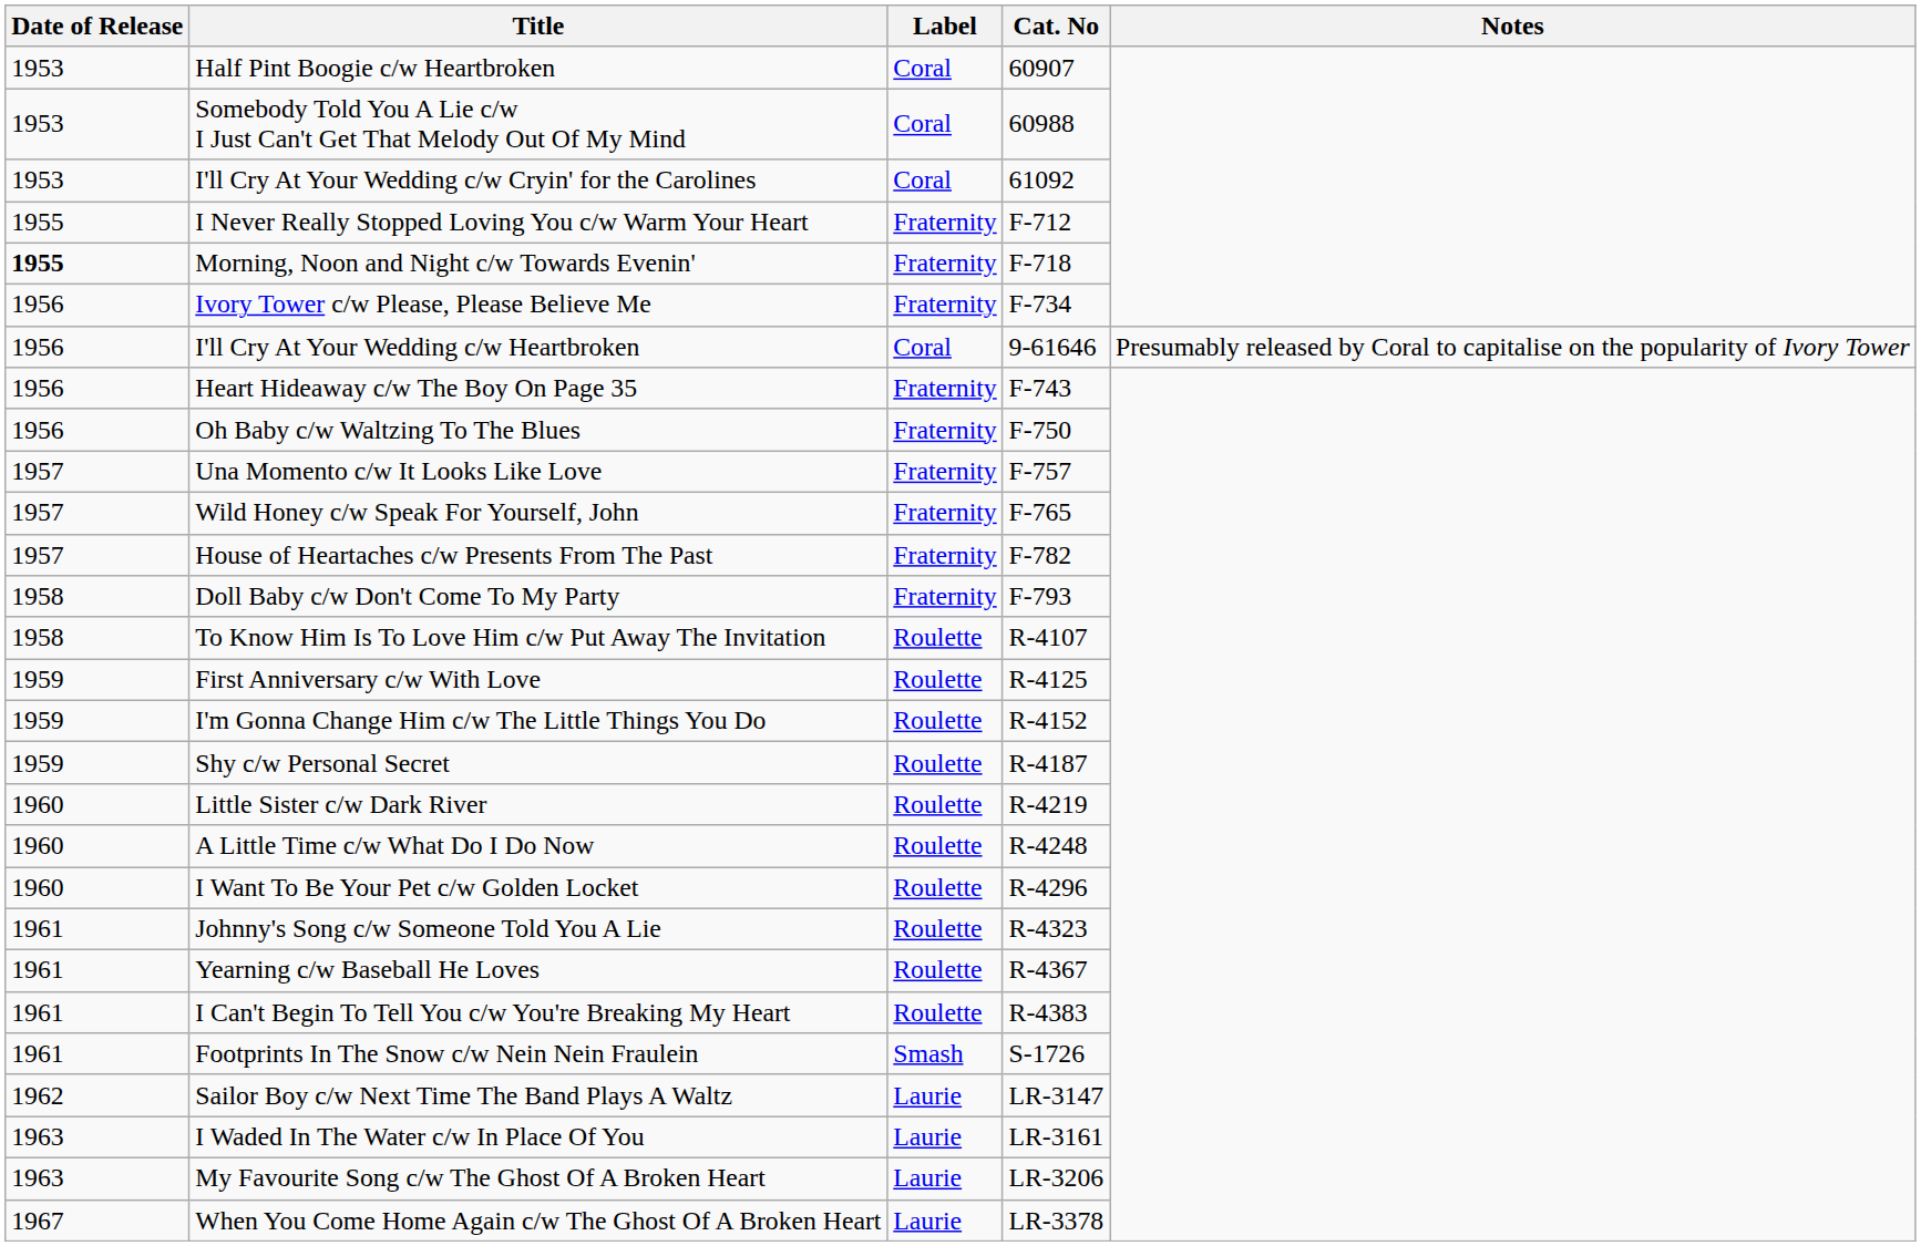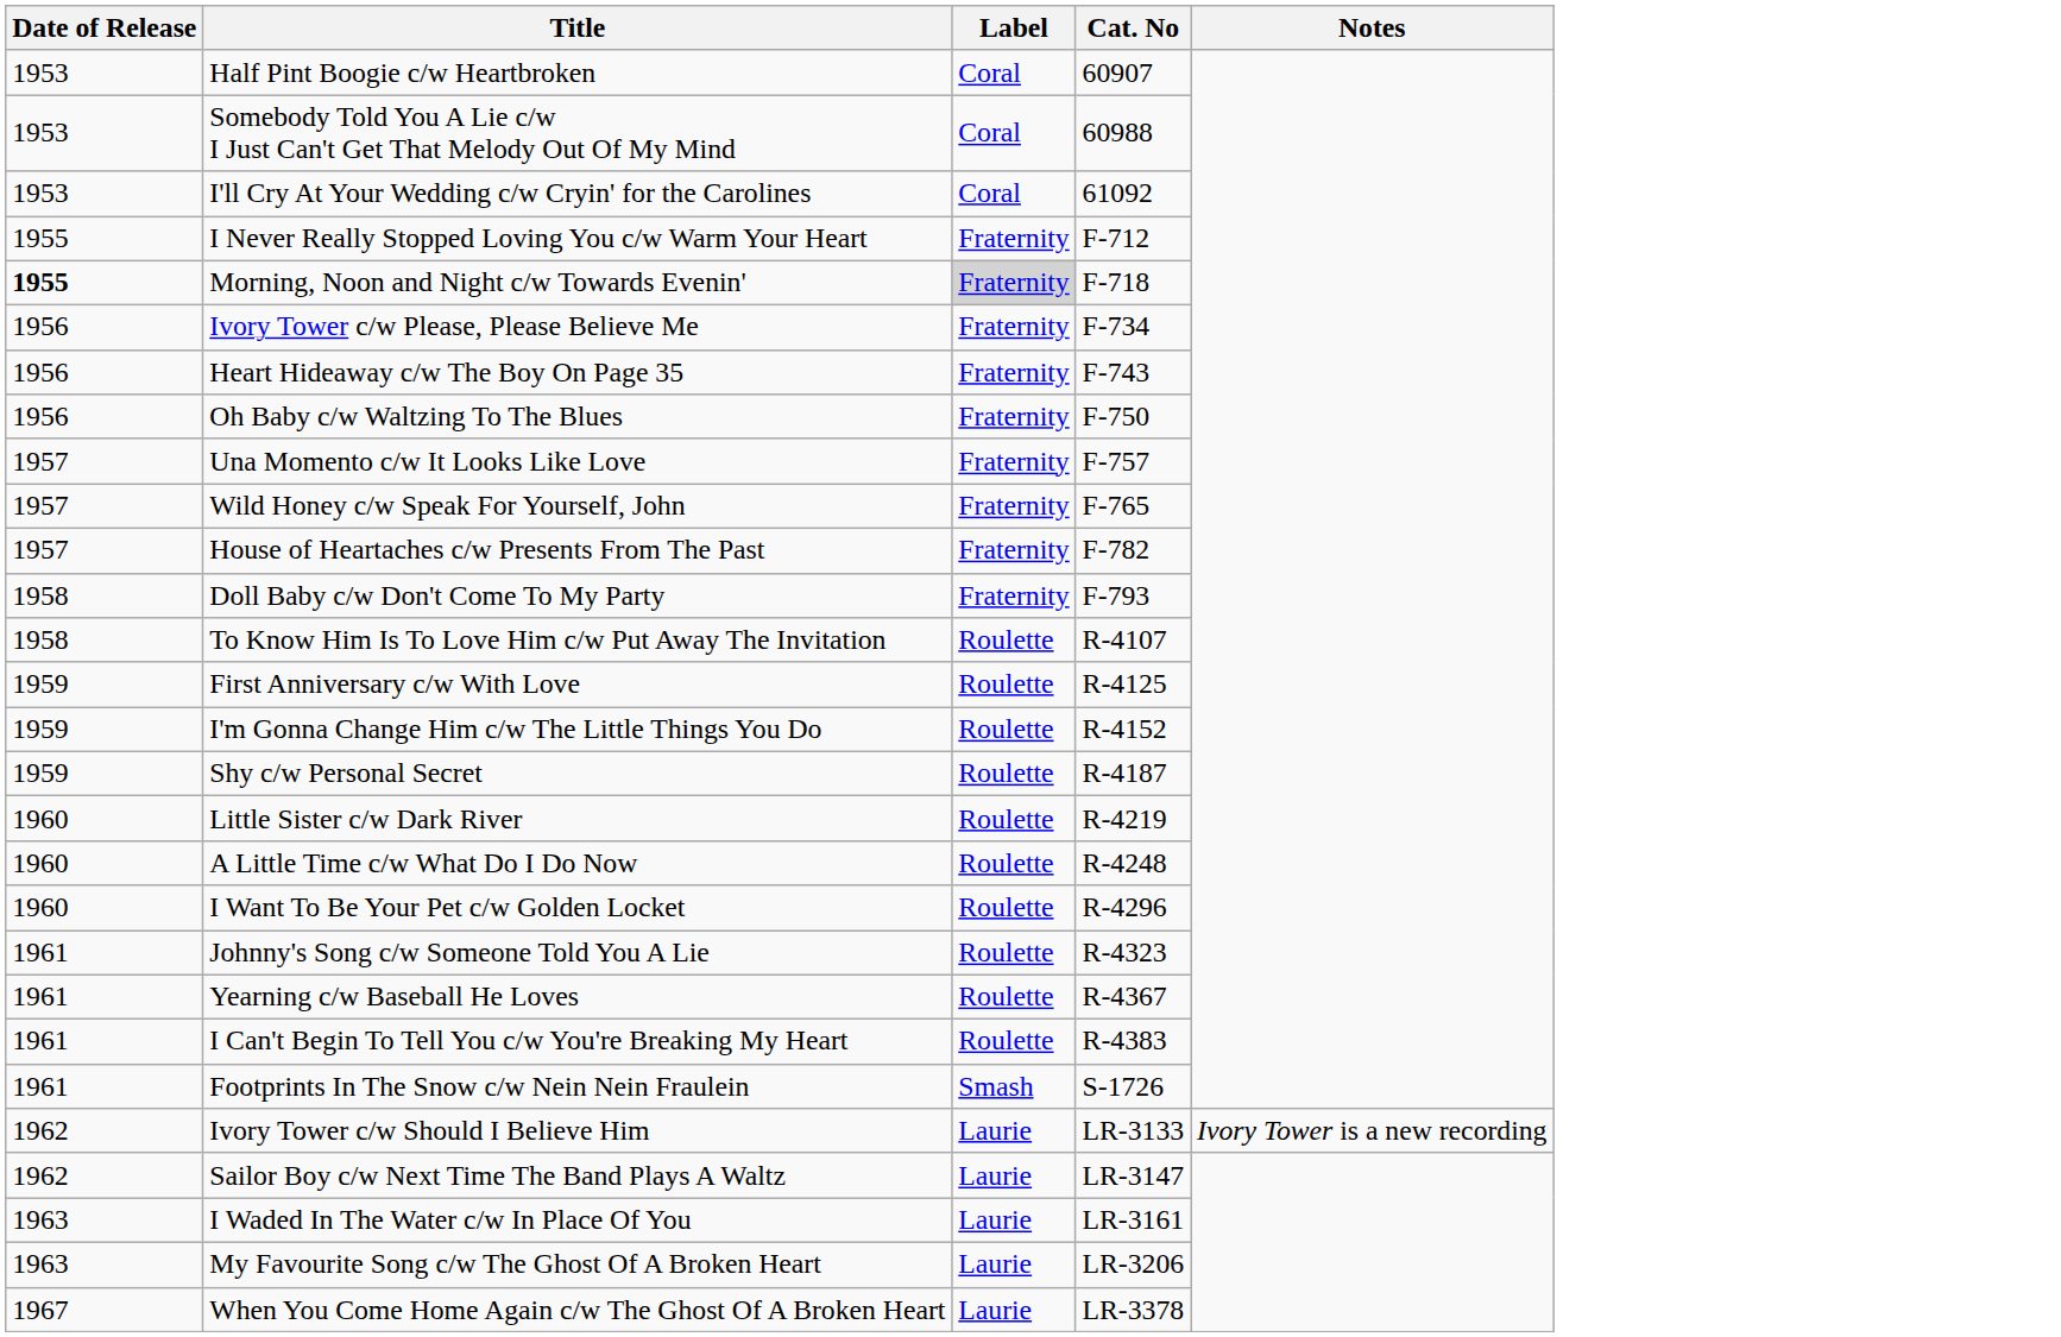 <table class="wikitable" border="1">
 <tr>
 <th>Date of Release</th>
 <th>Title</th>
 <th>Label</th>
 <th>Cat. No</th>
 <th>Notes</th>
 </tr>
 <tr>
 <td>1953</td>
 <td>Half Pint Boogie c/w Heartbroken</td>
 <td><a href='#'>Coral</a></td>
 <td>60907</td>
 </tr>
 <tr>
 <td>1953</td>
 <td>Somebody Told You A Lie c/w <br> I Just Can't Get That Melody Out Of My Mind</td>
 <td><a href='#'>Coral</a></td>
 <td>60988</td>
 </tr>
 <tr>
 <td>1953</td>
 <td>I'll Cry At Your Wedding c/w Cryin' for the Carolines</td>
 <td><a href='#'>Coral</a></td>
 <td>61092</td>
 </tr>
 <tr>
 <td>1955</td>
 <td>I Never Really Stopped Loving You c/w Warm Your Heart</td>
 <td><a href='#'>Fraternity</a></td>
 <td>F-712</td>
 </tr>
 <tr>
 <td><strong>1955</strong></td>
 <td>Morning, Noon and Night c/w Towards Evenin'</td>
-<td><a href='#'>Fraternity</a></td>
+<td style="background: lightgrey;"><a href='#'>Fraternity</a></td>
 <td>F-718</td>
 </tr>
 <tr>
 <td>1956</td>
 <td><a href='#'>Ivory Tower</a> c/w Please, Please Believe Me</td>
 <td><a href='#'>Fraternity</a></td>
 <td>F-734</td>
-</tr>
-<tr>
-<td>1956</td>
-<td>I'll Cry At Your Wedding c/w Heartbroken</td>
-<td><a href='#'>Coral</a></td>
-<td>9-61646</td>
-<td>Presumably released by Coral to capitalise on the popularity of <em>Ivory Tower</em></td>
 </tr>
 <tr>
 <td>1956</td>
 <td>Heart Hideaway c/w The Boy On Page 35</td>
 <td><a href='#'>Fraternity</a></td>
 <td>F-743</td>
 </tr>
 <tr>
 <td>1956</td>
 <td>Oh Baby c/w Waltzing To The Blues</td>
 <td><a href='#'>Fraternity</a></td>
 <td>F-750</td>
 </tr>
 <tr>
 <td>1957</td>
 <td>Una Momento c/w It Looks Like Love</td>
 <td><a href='#'>Fraternity</a></td>
 <td>F-757</td>
 </tr>
 <tr>
 <td>1957</td>
 <td>Wild Honey c/w Speak For Yourself, John</td>
 <td><a href='#'>Fraternity</a></td>
 <td>F-765</td>
 </tr>
 <tr>
 <td>1957</td>
 <td>House of Heartaches c/w Presents From The Past</td>
 <td><a href='#'>Fraternity</a></td>
 <td>F-782</td>
 </tr>
 <tr>
 <td>1958</td>
 <td>Doll Baby c/w Don't Come To My Party</td>
 <td><a href='#'>Fraternity</a></td>
 <td>F-793</td>
 </tr>
 <tr>
 <td>1958</td>
 <td>To Know Him Is To Love Him c/w Put Away The Invitation</td>
 <td><a href='#'>Roulette</a></td>
 <td>R-4107</td>
 </tr>
 <tr>
 <td>1959</td>
 <td>First Anniversary c/w With Love</td>
 <td><a href='#'>Roulette</a></td>
 <td>R-4125</td>
 </tr>
 <tr>
 <td>1959</td>
 <td>I'm Gonna Change Him c/w The Little Things You Do</td>
 <td><a href='#'>Roulette</a></td>
 <td>R-4152</td>
 </tr>
 <tr>
 <td>1959</td>
 <td>Shy c/w Personal Secret</td>
 <td><a href='#'>Roulette</a></td>
 <td>R-4187</td>
 </tr>
 <tr>
 <td>1960</td>
 <td>Little Sister c/w Dark River</td>
 <td><a href='#'>Roulette</a></td>
 <td>R-4219</td>
 </tr>
 <tr>
 <td>1960</td>
 <td>A Little Time c/w What Do I Do Now</td>
 <td><a href='#'>Roulette</a></td>
 <td>R-4248</td>
 </tr>
 <tr>
 <td>1960</td>
 <td>I Want To Be Your Pet c/w Golden Locket</td>
 <td><a href='#'>Roulette</a></td>
 <td>R-4296</td>
 </tr>
 <tr>
 <td>1961</td>
 <td>Johnny's Song c/w Someone Told You A Lie</td>
 <td><a href='#'>Roulette</a></td>
 <td>R-4323</td>
 </tr>
 <tr>
 <td>1961</td>
 <td>Yearning c/w Baseball He Loves</td>
 <td><a href='#'>Roulette</a></td>
 <td>R-4367</td>
 </tr>
 <tr>
 <td>1961</td>
 <td>I Can't Begin To Tell You c/w You're Breaking My Heart</td>
 <td><a href='#'>Roulette</a></td>
 <td>R-4383</td>
 </tr>
 <tr>
 <td>1961</td>
 <td>Footprints In The Snow c/w Nein Nein Fraulein</td>
 <td><a href='#'>Smash</a></td>
 <td>S-1726</td>
 </tr>
 <tr>
 <td>1962</td>
+<td>Ivory Tower c/w Should I Believe Him</td>
+<td><a href='#'>Laurie</a></td>
+<td>LR-3133</td>
+<td><em>Ivory Tower</em> is a new recording</td>
+</tr>
+<tr>
+<td>1962</td>
 <td>Sailor Boy c/w Next Time The Band Plays A Waltz</td>
 <td><a href='#'>Laurie</a></td>
 <td>LR-3147</td>
 </tr>
 <tr>
 <td>1963</td>
 <td>I Waded In The Water c/w In Place Of You</td>
 <td><a href='#'>Laurie</a></td>
 <td>LR-3161</td>
 </tr>
 <tr>
 <td>1963</td>
 <td>My Favourite Song c/w The Ghost Of A Broken Heart</td>
 <td><a href='#'>Laurie</a></td>
 <td>LR-3206</td>
 </tr>
 <tr>
 <td>1967</td>
 <td>When You Come Home Again c/w The Ghost Of A Broken Heart</td>
 <td><a href='#'>Laurie</a></td>
 <td>LR-3378</td>
 </tr>
 <tr>
 </tr>
 </table>
